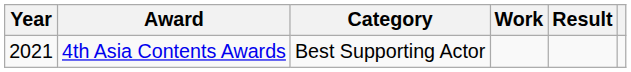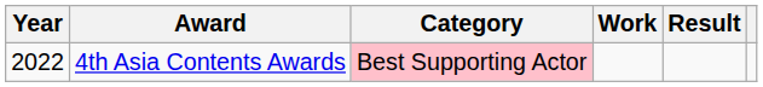 <table class="wikitable plainrowheaders">
 <tr>
 <th>Year</th>
 <th>Award</th>
 <th>Category</th>
 <th>Work</th>
 <th>Result</th>
 <th></th>
 </tr>
 <tr>
-<td>2021</td>
+<td>2022</td>
 <td><a href='#'>4th Asia Contents Awards</a></td>
-<td>Best Supporting Actor</td>
+<td style="background: pink;">Best Supporting Actor</td>
 <td><em></em></td>
 <td></td>
 <td></td>
 </tr>
 </table>
